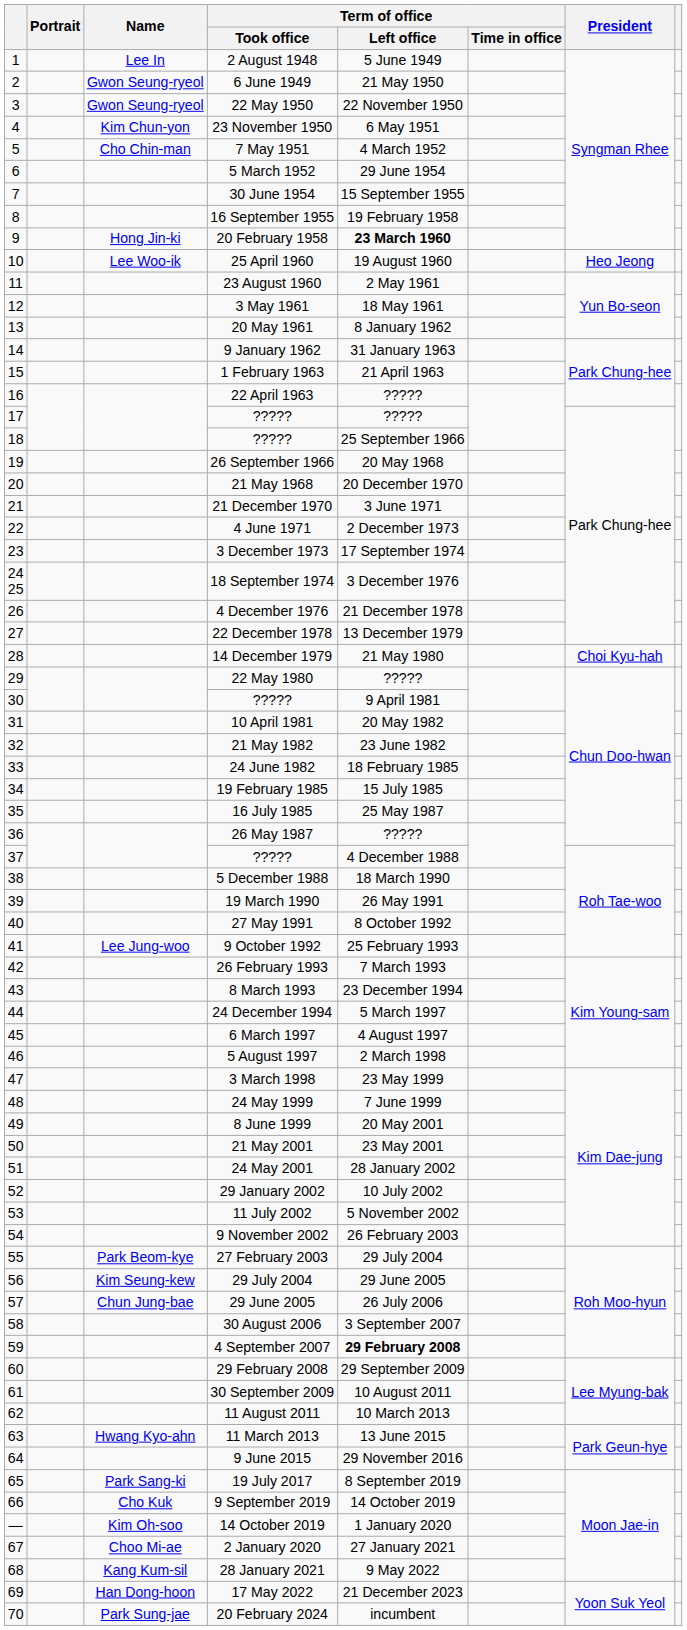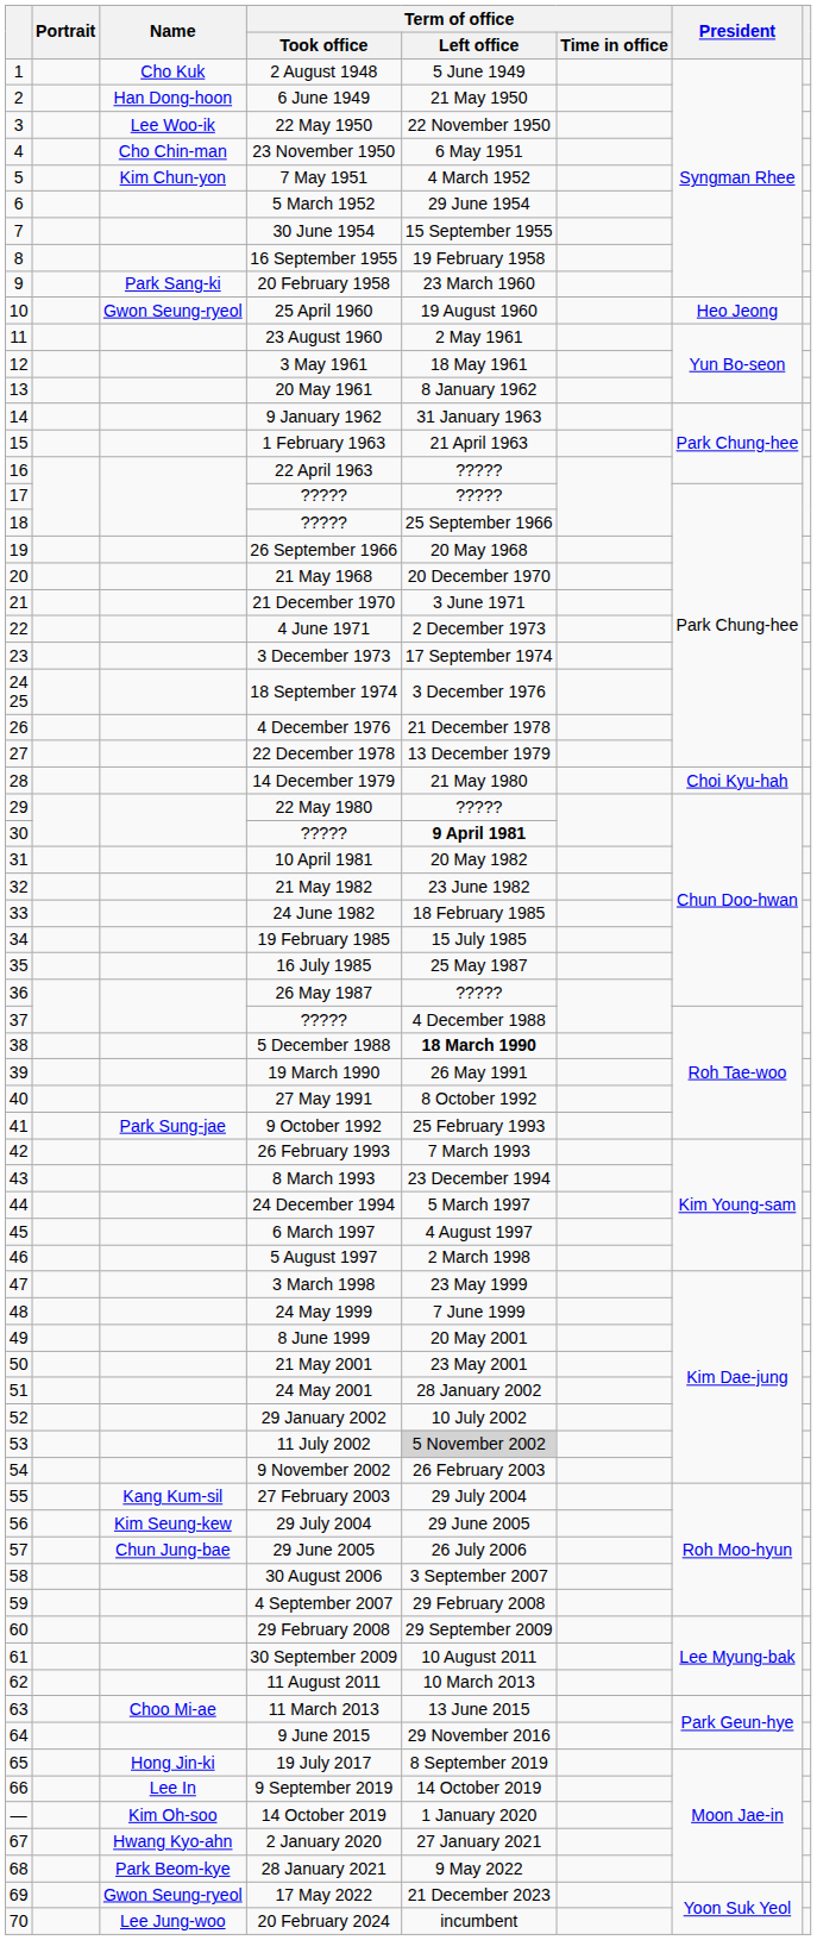 <table class="wikitable sortable" style="font-size:90%; text-align:center">
 <tr>
 <th rowspan="2"></th>
 <th rowspan="2">Portrait</th>
 <th rowspan="2">Name</th>
 <th colspan="3">Term of office</th>
 <th rowspan="2"><a href='#'>President</a></th>
 <th rowspan="2"></th>
 </tr>
 <tr>
 <th>Took office</th>
 <th>Left office</th>
 <th>Time in office</th>
 </tr>
 <tr>
 <td>1</td>
 <td></td>
-<td><a href='#'>Lee In</a></td>
+<td><a href='#'>Cho Kuk</a></td>
 <td>2 August 1948</td>
 <td>5 June 1949</td>
 <td></td>
 <td rowspan="9"><a href='#'>Syngman Rhee</a></td>
 <td></td>
 </tr>
 <tr>
 <td>2</td>
 <td></td>
-<td><a href='#'>Gwon Seung-ryeol</a></td>
+<td><a href='#'>Han Dong-hoon</a></td>
 <td>6 June 1949</td>
 <td>21 May 1950</td>
 <td></td>
 <td></td>
 </tr>
 <tr>
 <td>3</td>
 <td></td>
-<td><a href='#'>Gwon Seung-ryeol</a></td>
+<td><a href='#'>Lee Woo-ik</a></td>
 <td>22 May 1950</td>
 <td>22 November 1950</td>
 <td></td>
 <td></td>
 </tr>
 <tr>
 <td>4</td>
 <td></td>
-<td><a href='#'>Kim Chun-yon</a></td>
+<td><a href='#'>Cho Chin-man</a></td>
 <td>23 November 1950</td>
 <td>6 May 1951</td>
 <td></td>
 <td></td>
 </tr>
 <tr>
 <td>5</td>
 <td></td>
-<td><a href='#'>Cho Chin-man</a></td>
+<td><a href='#'>Kim Chun-yon</a></td>
 <td>7 May 1951</td>
 <td>4 March 1952</td>
 <td></td>
 <td></td>
 </tr>
 <tr>
 <td>6</td>
 <td></td>
 <td></td>
 <td>5 March 1952</td>
 <td>29 June 1954</td>
 <td></td>
 <td></td>
 </tr>
 <tr>
 <td>7</td>
 <td></td>
 <td></td>
 <td>30 June 1954</td>
 <td>15 September 1955</td>
 <td></td>
 <td></td>
 </tr>
 <tr>
 <td>8</td>
 <td></td>
 <td></td>
 <td>16 September 1955</td>
 <td>19 February 1958</td>
 <td></td>
 <td></td>
 </tr>
 <tr>
 <td>9</td>
 <td></td>
-<td><a href='#'>Hong Jin-ki</a></td>
+<td><a href='#'>Park Sang-ki</a></td>
 <td>20 February 1958</td>
-<td><strong>23 March 1960</strong></td>
+<td>23 March 1960</td>
 <td></td>
 <td></td>
 </tr>
 <tr>
 <td>10</td>
 <td></td>
-<td><a href='#'>Lee Woo-ik</a></td>
+<td><a href='#'>Gwon Seung-ryeol</a></td>
 <td>25 April 1960</td>
 <td>19 August 1960</td>
 <td></td>
 <td><a href='#'>Heo Jeong </a></td>
 <td></td>
 </tr>
 <tr>
 <td>11</td>
 <td></td>
 <td></td>
 <td>23 August 1960</td>
 <td>2 May 1961</td>
 <td></td>
 <td rowspan="3"><a href='#'>Yun Bo-seon</a></td>
 <td></td>
 </tr>
 <tr>
 <td>12</td>
 <td></td>
 <td></td>
 <td>3 May 1961</td>
 <td>18 May 1961</td>
 <td></td>
 <td></td>
 </tr>
 <tr>
 <td>13</td>
 <td></td>
 <td></td>
 <td>20 May 1961</td>
 <td>8 January 1962</td>
 <td></td>
 <td></td>
 </tr>
 <tr>
 <td>14</td>
 <td></td>
 <td></td>
 <td>9 January 1962</td>
 <td>31 January 1963</td>
 <td></td>
 <td rowspan="3"><a href='#'>Park Chung-hee </a></td>
 <td></td>
 </tr>
 <tr>
 <td>15</td>
 <td></td>
 <td></td>
 <td>1 February 1963</td>
 <td>21 April 1963</td>
 <td></td>
 <td></td>
 </tr>
 <tr>
 <td>16</td>
 <td rowspan="3"></td>
 <td rowspan="3"></td>
 <td>22 April 1963</td>
 <td>?????</td>
 <td rowspan="3"></td>
 <td rowspan="3"></td>
 </tr>
 <tr>
 <td>17</td>
 <td>?????</td>
 <td>?????</td>
 <td rowspan="10">Park Chung-hee</td>
 </tr>
 <tr>
 <td>18</td>
 <td>?????</td>
 <td>25 September 1966</td>
 </tr>
 <tr>
 <td>19</td>
 <td></td>
 <td></td>
 <td>26 September 1966</td>
 <td>20 May 1968</td>
 <td></td>
 <td></td>
 </tr>
 <tr>
 <td>20</td>
 <td></td>
 <td></td>
 <td>21 May 1968</td>
 <td>20 December 1970</td>
 <td></td>
 <td></td>
 </tr>
 <tr>
 <td>21</td>
 <td></td>
 <td></td>
 <td>21 December 1970</td>
 <td>3 June 1971</td>
 <td></td>
 <td></td>
 </tr>
 <tr>
 <td>22</td>
 <td></td>
 <td></td>
 <td>4 June 1971</td>
 <td>2 December 1973</td>
 <td></td>
 <td></td>
 </tr>
 <tr>
 <td>23</td>
 <td></td>
 <td></td>
 <td>3 December 1973</td>
 <td>17 September 1974</td>
 <td></td>
 <td></td>
 </tr>
 <tr>
 <td>24<br>25</td>
 <td></td>
 <td></td>
 <td>18 September 1974</td>
 <td>3 December 1976</td>
 <td></td>
 <td></td>
 </tr>
 <tr>
 <td>26</td>
 <td></td>
 <td></td>
 <td>4 December 1976</td>
 <td>21 December 1978</td>
 <td></td>
 <td></td>
 </tr>
 <tr>
 <td>27</td>
 <td></td>
 <td></td>
 <td>22 December 1978</td>
 <td>13 December 1979</td>
 <td></td>
 <td></td>
 </tr>
 <tr>
 <td>28</td>
 <td></td>
 <td></td>
 <td>14 December 1979</td>
 <td>21 May 1980</td>
 <td></td>
 <td><a href='#'>Choi Kyu-hah</a></td>
 <td></td>
 </tr>
 <tr>
 <td>29</td>
 <td rowspan=2></td>
 <td rowspan=2></td>
 <td>22 May 1980</td>
 <td>?????</td>
 <td rowspan=2></td>
 <td rowspan="8"><a href='#'>Chun Doo-hwan</a></td>
 <td rowspan=2></td>
 </tr>
 <tr>
 <td>30</td>
 <td>?????</td>
-<td>9 April 1981</td>
+<td><strong>9 April 1981</strong></td>
 </tr>
 <tr>
 <td>31</td>
 <td></td>
 <td></td>
 <td>10 April 1981</td>
 <td>20 May 1982</td>
 <td></td>
 <td></td>
 </tr>
 <tr>
 <td>32</td>
 <td></td>
 <td></td>
 <td>21 May 1982</td>
 <td>23 June 1982</td>
 <td></td>
 <td></td>
 </tr>
 <tr>
 <td>33</td>
 <td></td>
 <td></td>
 <td>24 June 1982</td>
 <td>18 February 1985</td>
 <td></td>
 <td></td>
 </tr>
 <tr>
 <td>34</td>
 <td></td>
 <td></td>
 <td>19 February 1985</td>
 <td>15 July 1985</td>
 <td></td>
 <td></td>
 </tr>
 <tr>
 <td>35</td>
 <td></td>
 <td></td>
 <td>16 July 1985</td>
 <td>25 May 1987</td>
 <td></td>
 <td></td>
 </tr>
 <tr>
 <td>36</td>
 <td rowspan=2></td>
 <td rowspan=2></td>
 <td>26 May 1987</td>
 <td>?????</td>
 <td rowspan=2></td>
 <td rowspan=2></td>
 </tr>
 <tr>
 <td>37</td>
 <td>?????</td>
 <td>4 December 1988</td>
 <td rowspan="5"><a href='#'>Roh Tae-woo</a></td>
 </tr>
 <tr>
 <td>38</td>
 <td></td>
 <td></td>
 <td>5 December 1988</td>
-<td>18 March 1990</td>
+<td><strong>18 March 1990</strong></td>
 <td></td>
 <td></td>
 </tr>
 <tr>
 <td>39</td>
 <td></td>
 <td></td>
 <td>19 March 1990</td>
 <td>26 May 1991</td>
 <td></td>
 <td></td>
 </tr>
 <tr>
 <td>40</td>
 <td></td>
 <td></td>
 <td>27 May 1991</td>
 <td>8 October 1992</td>
 <td></td>
 <td></td>
 </tr>
 <tr>
 <td>41</td>
 <td></td>
-<td><a href='#'>Lee Jung-woo</a></td>
+<td><a href='#'>Park Sung-jae</a></td>
 <td>9 October 1992</td>
 <td>25 February 1993</td>
 <td></td>
 <td></td>
 </tr>
 <tr>
 <td>42</td>
 <td></td>
 <td></td>
 <td>26 February 1993</td>
 <td>7 March 1993</td>
 <td></td>
 <td rowspan="5"><a href='#'>Kim Young-sam</a></td>
 <td></td>
 </tr>
 <tr>
 <td>43</td>
 <td></td>
 <td></td>
 <td>8 March 1993</td>
 <td>23 December 1994</td>
 <td></td>
 <td></td>
 </tr>
 <tr>
 <td>44</td>
 <td></td>
 <td></td>
 <td>24 December 1994</td>
 <td>5 March 1997</td>
 <td></td>
 <td></td>
 </tr>
 <tr>
 <td>45</td>
 <td></td>
 <td></td>
 <td>6 March 1997</td>
 <td>4 August 1997</td>
 <td></td>
 <td></td>
 </tr>
 <tr>
 <td>46</td>
 <td></td>
 <td></td>
 <td>5 August 1997</td>
 <td>2 March 1998</td>
 <td></td>
 <td></td>
 </tr>
 <tr>
 <td>47</td>
 <td></td>
 <td></td>
 <td>3 March 1998</td>
 <td>23 May 1999</td>
 <td></td>
 <td rowspan="8"><a href='#'>Kim Dae-jung</a></td>
 <td></td>
 </tr>
 <tr>
 <td>48</td>
 <td></td>
 <td></td>
 <td>24 May 1999</td>
 <td>7 June 1999</td>
 <td></td>
 <td></td>
 </tr>
 <tr>
 <td>49</td>
 <td></td>
 <td></td>
 <td>8 June 1999</td>
 <td>20 May 2001</td>
 <td></td>
 <td></td>
 </tr>
 <tr>
 <td>50</td>
 <td></td>
 <td></td>
 <td>21 May 2001</td>
 <td>23 May 2001</td>
 <td></td>
 <td></td>
 </tr>
 <tr>
 <td>51</td>
 <td></td>
 <td></td>
 <td>24 May 2001</td>
 <td>28 January 2002</td>
 <td></td>
 <td></td>
 </tr>
 <tr>
 <td>52</td>
 <td></td>
 <td></td>
 <td>29 January 2002</td>
 <td>10 July 2002</td>
 <td></td>
 <td></td>
 </tr>
 <tr>
 <td>53</td>
 <td></td>
 <td></td>
 <td>11 July 2002</td>
-<td>5 November 2002</td>
+<td style="background: lightgrey;">5 November 2002</td>
 <td></td>
 <td></td>
 </tr>
 <tr>
 <td>54</td>
 <td></td>
 <td></td>
 <td>9 November 2002</td>
 <td>26 February 2003</td>
 <td></td>
 <td></td>
 </tr>
 <tr>
 <td>55</td>
 <td></td>
-<td><a href='#'>Park Beom-kye</a></td>
+<td><a href='#'>Kang Kum-sil</a></td>
 <td>27 February 2003</td>
 <td>29 July 2004</td>
 <td></td>
 <td rowspan="5"><a href='#'>Roh Moo-hyun</a></td>
 <td></td>
 </tr>
 <tr>
 <td>56</td>
 <td></td>
 <td><a href='#'>Kim Seung-kew</a></td>
 <td>29 July 2004</td>
 <td>29 June 2005</td>
 <td></td>
 <td></td>
 </tr>
 <tr>
 <td>57</td>
 <td></td>
 <td><a href='#'>Chun Jung-bae</a></td>
 <td>29 June 2005</td>
 <td>26 July 2006</td>
 <td></td>
 <td></td>
 </tr>
 <tr>
 <td>58</td>
 <td></td>
 <td></td>
 <td>30 August 2006</td>
 <td>3 September 2007</td>
 <td></td>
 <td></td>
 </tr>
 <tr>
 <td>59</td>
 <td></td>
 <td></td>
 <td>4 September 2007</td>
-<td><strong>29 February 2008</strong></td>
+<td>29 February 2008</td>
 <td></td>
 <td></td>
 </tr>
 <tr>
 <td>60</td>
 <td></td>
 <td></td>
 <td>29 February 2008</td>
 <td>29 September 2009</td>
 <td></td>
 <td rowspan="3"><a href='#'>Lee Myung-bak</a></td>
 <td></td>
 </tr>
 <tr>
 <td>61</td>
 <td></td>
 <td></td>
 <td>30 September 2009</td>
 <td>10 August 2011</td>
 <td></td>
 <td></td>
 </tr>
 <tr>
 <td>62</td>
 <td></td>
 <td></td>
 <td>11 August 2011</td>
 <td>10 March 2013</td>
 <td></td>
 <td></td>
 </tr>
 <tr>
 <td>63</td>
 <td></td>
-<td><a href='#'>Hwang Kyo-ahn</a></td>
+<td><a href='#'>Choo Mi-ae</a></td>
 <td>11 March 2013</td>
 <td>13 June 2015</td>
 <td></td>
 <td rowspan="2"><a href='#'>Park Geun-hye</a></td>
 <td></td>
 </tr>
 <tr>
 <td>64</td>
 <td></td>
 <td></td>
 <td>9 June 2015</td>
 <td>29 November 2016</td>
 <td></td>
 <td></td>
 </tr>
 <tr>
 <td>65</td>
 <td></td>
-<td><a href='#'>Park Sang-ki</a></td>
+<td><a href='#'>Hong Jin-ki</a></td>
 <td>19 July 2017</td>
 <td>8 September 2019</td>
 <td></td>
 <td rowspan="5"><a href='#'>Moon Jae-in</a></td>
 <td></td>
 </tr>
 <tr>
 <td>66</td>
 <td></td>
-<td><a href='#'>Cho Kuk</a></td>
+<td><a href='#'>Lee In</a></td>
 <td>9 September 2019</td>
 <td>14 October 2019</td>
 <td></td>
 <td></td>
 </tr>
 <tr>
 <td>—</td>
 <td></td>
 <td><a href='#'>Kim Oh-soo</a> </td>
 <td>14 October 2019</td>
 <td>1 January 2020</td>
 <td></td>
 <td></td>
 </tr>
 <tr>
 <td>67</td>
 <td></td>
-<td><a href='#'>Choo Mi-ae</a></td>
+<td><a href='#'>Hwang Kyo-ahn</a></td>
 <td>2 January 2020</td>
 <td>27 January 2021</td>
 <td></td>
 <td></td>
 </tr>
 <tr>
 <td>68</td>
 <td></td>
-<td><a href='#'>Kang Kum-sil</a></td>
+<td><a href='#'>Park Beom-kye</a></td>
 <td>28 January 2021</td>
 <td>9 May 2022</td>
 <td></td>
 <td></td>
 </tr>
 <tr>
 <td>69</td>
 <td></td>
-<td><a href='#'>Han Dong-hoon</a></td>
+<td><a href='#'>Gwon Seung-ryeol</a></td>
 <td>17 May 2022</td>
 <td>21 December 2023</td>
 <td></td>
 <td rowspan="2"><a href='#'>Yoon Suk Yeol</a></td>
 <td></td>
 </tr>
 <tr>
 <td>70</td>
 <td></td>
-<td><a href='#'>Park Sung-jae</a></td>
+<td><a href='#'>Lee Jung-woo</a></td>
 <td>20 February 2024</td>
 <td>incumbent</td>
 <td></td>
 <td></td>
 </tr>
 </table>
